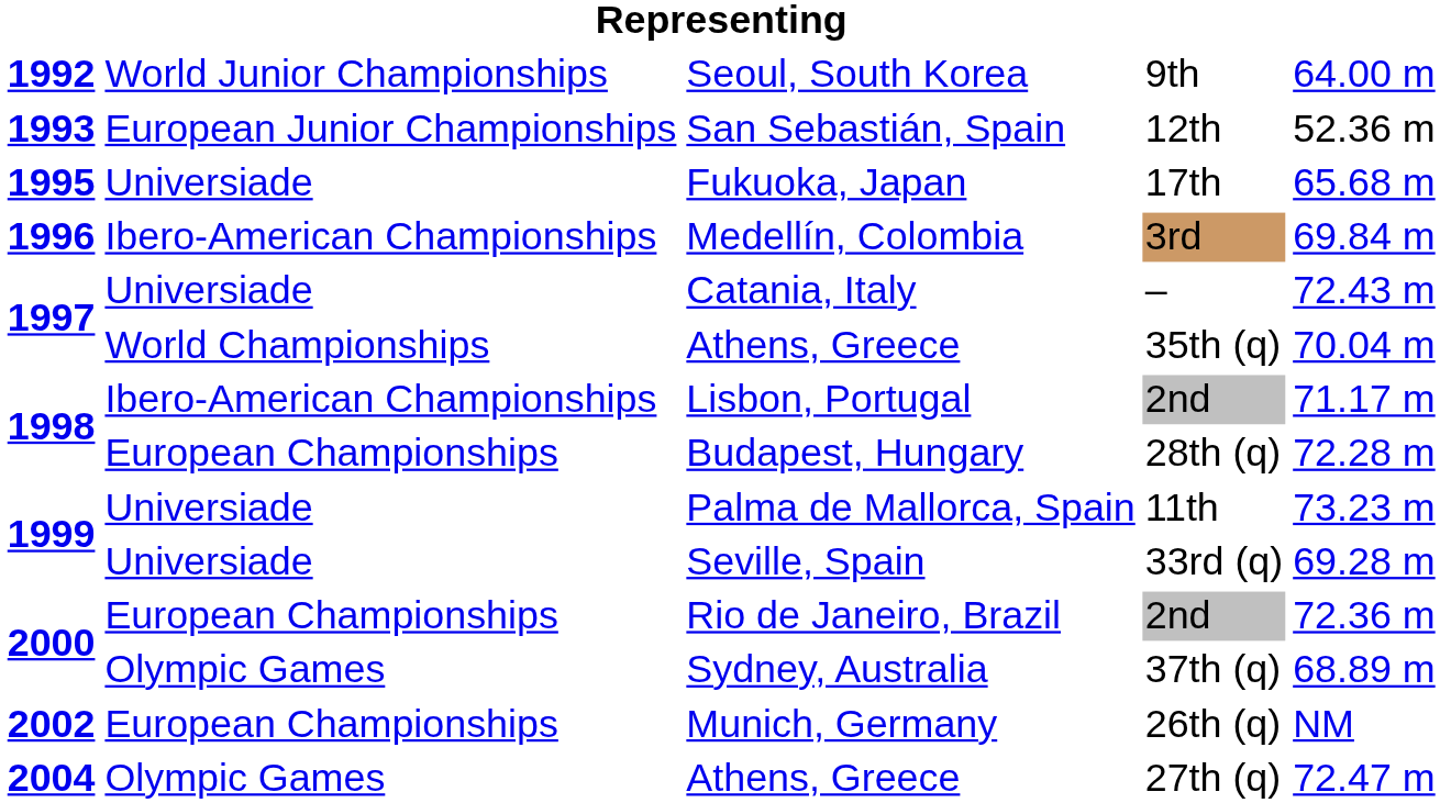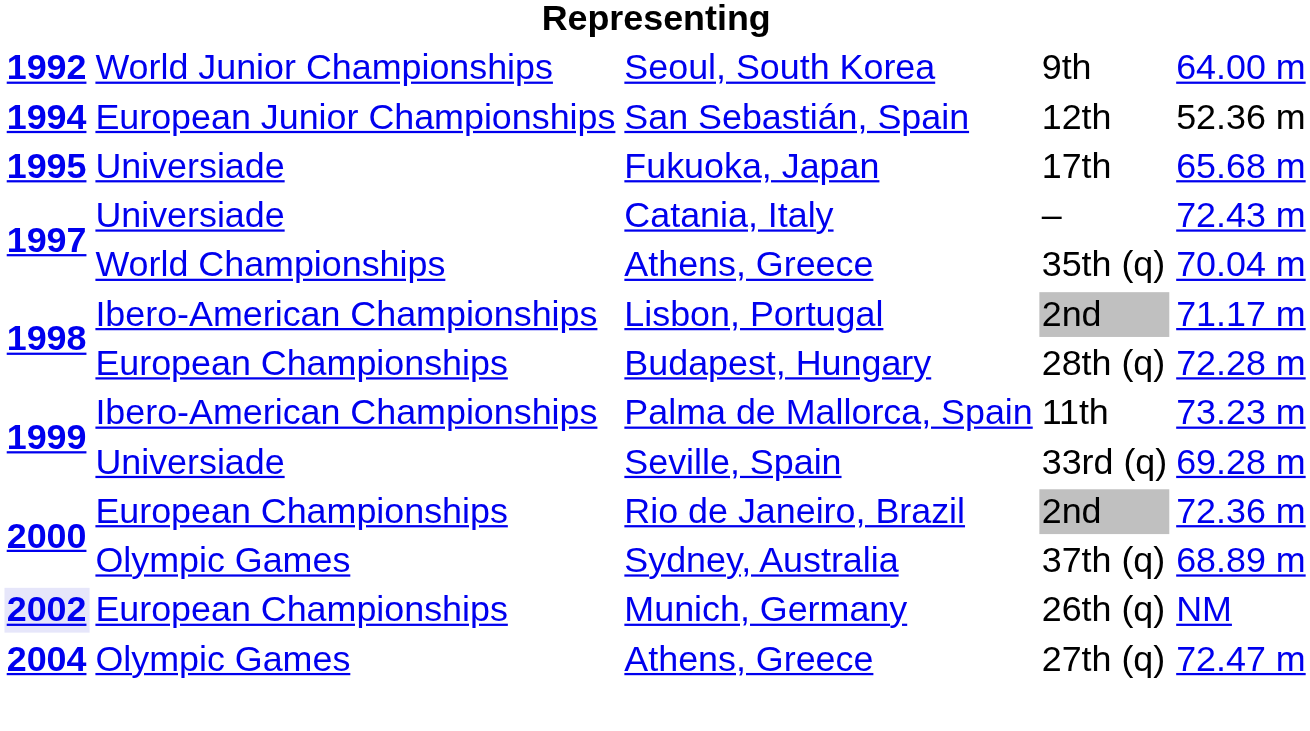 <table>
 <tr>
 <th colspan="5">Representing </th>
 </tr>
 <tr>
 <td><strong><a href='#'>1992</a></strong></td>
 <td><a href='#'>World Junior Championships</a></td>
 <td><a href='#'>Seoul, South Korea</a></td>
 <td>9th</td>
 <td><a href='#'>64.00 m</a></td>
 </tr>
 <tr>
-<td><strong><a href='#'>1993</a></strong></td>
+<td><strong><a href='#'>1994</a></strong></td>
 <td><a href='#'>European Junior Championships</a></td>
 <td><a href='#'>San Sebastián, Spain</a></td>
 <td>12th</td>
 <td>52.36 m</td>
 </tr>
 <tr>
 <td><strong><a href='#'>1995</a></strong></td>
 <td><a href='#'>Universiade</a></td>
 <td><a href='#'>Fukuoka, Japan</a></td>
 <td>17th</td>
 <td><a href='#'>65.68 m</a></td>
-</tr>
-<tr>
-<td><strong><a href='#'>1996</a></strong></td>
-<td><a href='#'>Ibero-American Championships</a></td>
-<td><a href='#'>Medellín, Colombia</a></td>
-<td bgcolor=cc9966>3rd</td>
-<td><a href='#'>69.84 m</a></td>
 </tr>
 <tr>
 <td rowspan=2><strong><a href='#'>1997</a></strong></td>
 <td><a href='#'>Universiade</a></td>
 <td><a href='#'>Catania, Italy</a></td>
 <td>–</td>
 <td><a href='#'>72.43 m</a></td>
 </tr>
 <tr>
 <td><a href='#'>World Championships</a></td>
 <td><a href='#'>Athens, Greece</a></td>
 <td>35th (q)</td>
 <td><a href='#'>70.04 m</a></td>
 </tr>
 <tr>
 <td rowspan=2><strong><a href='#'>1998</a></strong></td>
 <td><a href='#'>Ibero-American Championships</a></td>
 <td><a href='#'>Lisbon, Portugal</a></td>
 <td bgcolor=silver>2nd</td>
 <td><a href='#'>71.17 m</a></td>
 </tr>
 <tr>
 <td><a href='#'>European Championships</a></td>
 <td><a href='#'>Budapest, Hungary</a></td>
 <td>28th (q)</td>
 <td><a href='#'>72.28 m</a></td>
 </tr>
 <tr>
 <td rowspan=2><strong><a href='#'>1999</a></strong></td>
-<td><a href='#'>Universiade</a></td>
+<td><a href='#'>Ibero-American Championships</a></td>
 <td><a href='#'>Palma de Mallorca, Spain</a></td>
 <td>11th</td>
 <td><a href='#'>73.23 m</a></td>
 </tr>
 <tr>
 <td><a href='#'>Universiade</a></td>
 <td><a href='#'>Seville, Spain</a></td>
 <td>33rd (q)</td>
 <td><a href='#'>69.28 m</a></td>
 </tr>
 <tr>
 <td rowspan=2><strong><a href='#'>2000</a></strong></td>
 <td><a href='#'>European Championships</a></td>
 <td><a href='#'>Rio de Janeiro, Brazil</a></td>
 <td bgcolor=silver>2nd</td>
 <td><a href='#'>72.36 m</a></td>
 </tr>
 <tr>
 <td><a href='#'>Olympic Games</a></td>
 <td><a href='#'>Sydney, Australia</a></td>
 <td>37th (q)</td>
 <td><a href='#'>68.89 m</a></td>
 </tr>
 <tr>
-<td><strong><a href='#'>2002</a></strong></td>
+<td style="background: lavender;"><strong><a href='#'>2002</a></strong></td>
 <td><a href='#'>European Championships</a></td>
 <td><a href='#'>Munich, Germany</a></td>
 <td>26th (q)</td>
 <td><a href='#'>NM</a></td>
 </tr>
 <tr>
 <td><strong><a href='#'>2004</a></strong></td>
 <td><a href='#'>Olympic Games</a></td>
 <td><a href='#'>Athens, Greece</a></td>
 <td>27th (q)</td>
 <td><a href='#'>72.47 m</a></td>
 </tr>
 </table>
